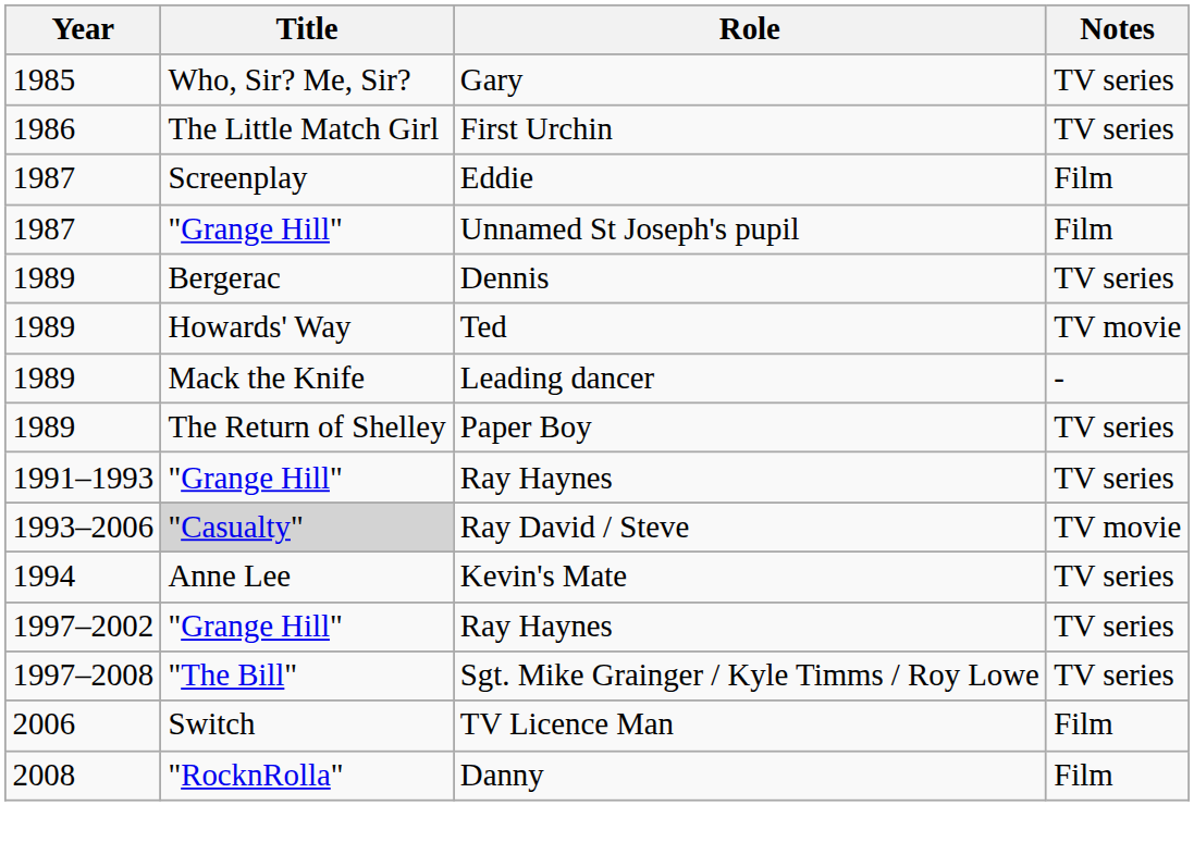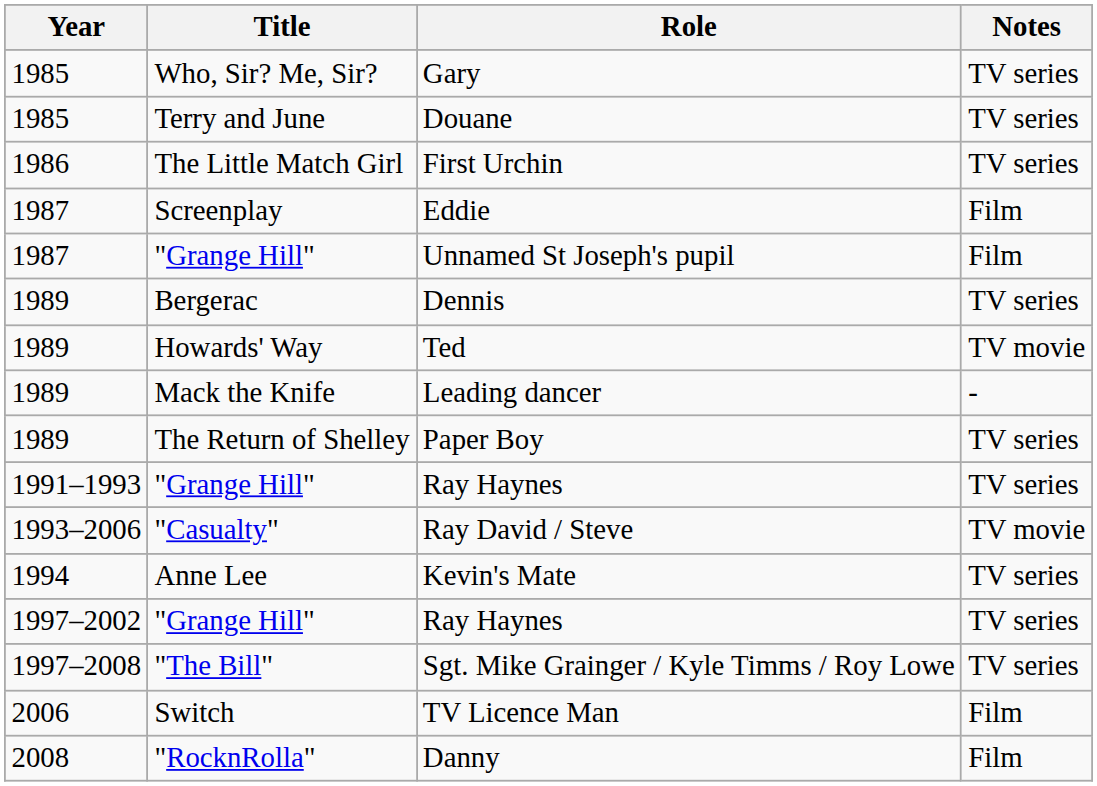 <table class="wikitable">
 <tr>
 <th>Year</th>
 <th>Title</th>
 <th>Role</th>
 <th>Notes</th>
 </tr>
 <tr>
 <td>1985</td>
 <td>Who, Sir? Me, Sir?</td>
 <td>Gary</td>
+<td>TV series</td>
+</tr>
+<tr>
+<td>1985</td>
+<td>Terry and June</td>
+<td>Douane</td>
 <td>TV series</td>
 </tr>
 <tr>
 <td>1986</td>
 <td>The Little Match Girl</td>
 <td>First Urchin</td>
 <td>TV series</td>
 </tr>
 <tr>
 <td>1987</td>
 <td>Screenplay</td>
 <td>Eddie</td>
 <td>Film</td>
 </tr>
 <tr>
 <td>1987</td>
 <td>"<a href='#'>Grange Hill</a>"</td>
 <td>Unnamed St Joseph's pupil</td>
 <td>Film</td>
 </tr>
 <tr>
 <td>1989</td>
 <td>Bergerac</td>
 <td>Dennis</td>
 <td>TV series</td>
 </tr>
 <tr>
 <td>1989</td>
 <td>Howards' Way</td>
 <td>Ted</td>
 <td>TV movie</td>
 </tr>
 <tr>
 <td>1989</td>
 <td>Mack the Knife</td>
 <td>Leading dancer</td>
 <td>-</td>
 </tr>
 <tr>
 <td>1989</td>
 <td>The Return of Shelley</td>
 <td>Paper Boy</td>
 <td>TV series</td>
 </tr>
 <tr>
 <td>1991–1993</td>
 <td>"<a href='#'>Grange Hill</a>"</td>
 <td>Ray Haynes</td>
 <td>TV series</td>
 </tr>
 <tr>
 <td>1993–2006</td>
-<td style="background: lightgrey;">"<a href='#'>Casualty</a>"</td>
+<td>"<a href='#'>Casualty</a>"</td>
 <td>Ray David / Steve</td>
 <td>TV movie</td>
 </tr>
 <tr>
 <td>1994</td>
 <td>Anne Lee</td>
 <td>Kevin's Mate</td>
 <td>TV series</td>
 </tr>
 <tr>
 <td>1997–2002</td>
 <td>"<a href='#'>Grange Hill</a>"</td>
 <td>Ray Haynes</td>
 <td>TV series</td>
 </tr>
 <tr>
 <td>1997–2008</td>
 <td>"<a href='#'>The Bill</a>"</td>
 <td>Sgt. Mike Grainger / Kyle Timms / Roy Lowe</td>
 <td>TV series</td>
 </tr>
 <tr>
 <td>2006</td>
 <td>Switch</td>
 <td>TV Licence Man</td>
 <td>Film</td>
 </tr>
 <tr>
 <td>2008</td>
 <td>"<a href='#'>RocknRolla</a>"</td>
 <td>Danny</td>
 <td>Film</td>
 </tr>
 </table>
